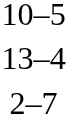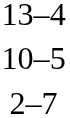 <table style="text-align:center">
 <tr>
 <th width=200></th>
 <th width=100></th>
 <th width=200></th>
 </tr>
 <tr>
 <td align=right><strong></strong></td>
-<td>10–5</td>
+<td>13–4</td>
 <td align=left></td>
 </tr>
 <tr>
 <td align=right><strong></strong></td>
-<td>13–4</td>
+<td>10–5</td>
 <td align=left></td>
 </tr>
 <tr>
 <td align=right></td>
 <td>2–7</td>
 <td align=left><strong></strong></td>
 </tr>
 </table>
